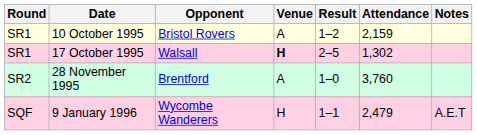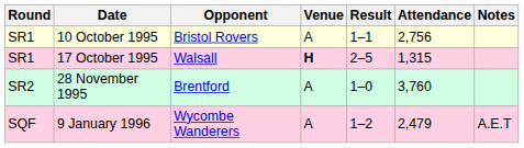 <table class="wikitable">
 <tr>
 <th>Round</th>
 <th>Date</th>
 <th>Opponent</th>
 <th>Venue</th>
 <th>Result</th>
 <th>Attendance</th>
 <th>Notes</th>
 </tr>
 <tr style="background-color: #ffffdd;">
 <td>SR1</td>
 <td>10 October 1995</td>
 <td><a href='#'>Bristol Rovers</a></td>
 <td>A</td>
-<td>1–2</td>
-<td>2,159</td>
+<td>1–1</td>
+<td>2,756</td>
 <td></td>
 </tr>
 <tr style="background-color: #ffd0e3;">
 <td>SR1</td>
 <td>17 October 1995</td>
 <td><a href='#'>Walsall</a></td>
 <td><strong>H</strong></td>
 <td>2–5</td>
-<td>1,302</td>
+<td>1,315</td>
 <td></td>
 </tr>
 <tr style="background-color: #d0ffe3;">
 <td>SR2</td>
 <td>28 November 1995</td>
 <td><a href='#'>Brentford</a></td>
 <td>A</td>
 <td>1–0</td>
 <td>3,760</td>
 <td></td>
 </tr>
 <tr style="background-color: #ffd0e3;">
 <td>SQF</td>
 <td>9 January 1996</td>
 <td><a href='#'>Wycombe Wanderers</a></td>
-<td>H</td>
-<td>1–1</td>
+<td>A</td>
+<td>1–2</td>
 <td>2,479</td>
 <td>A.E.T</td>
 </tr>
 </table>
